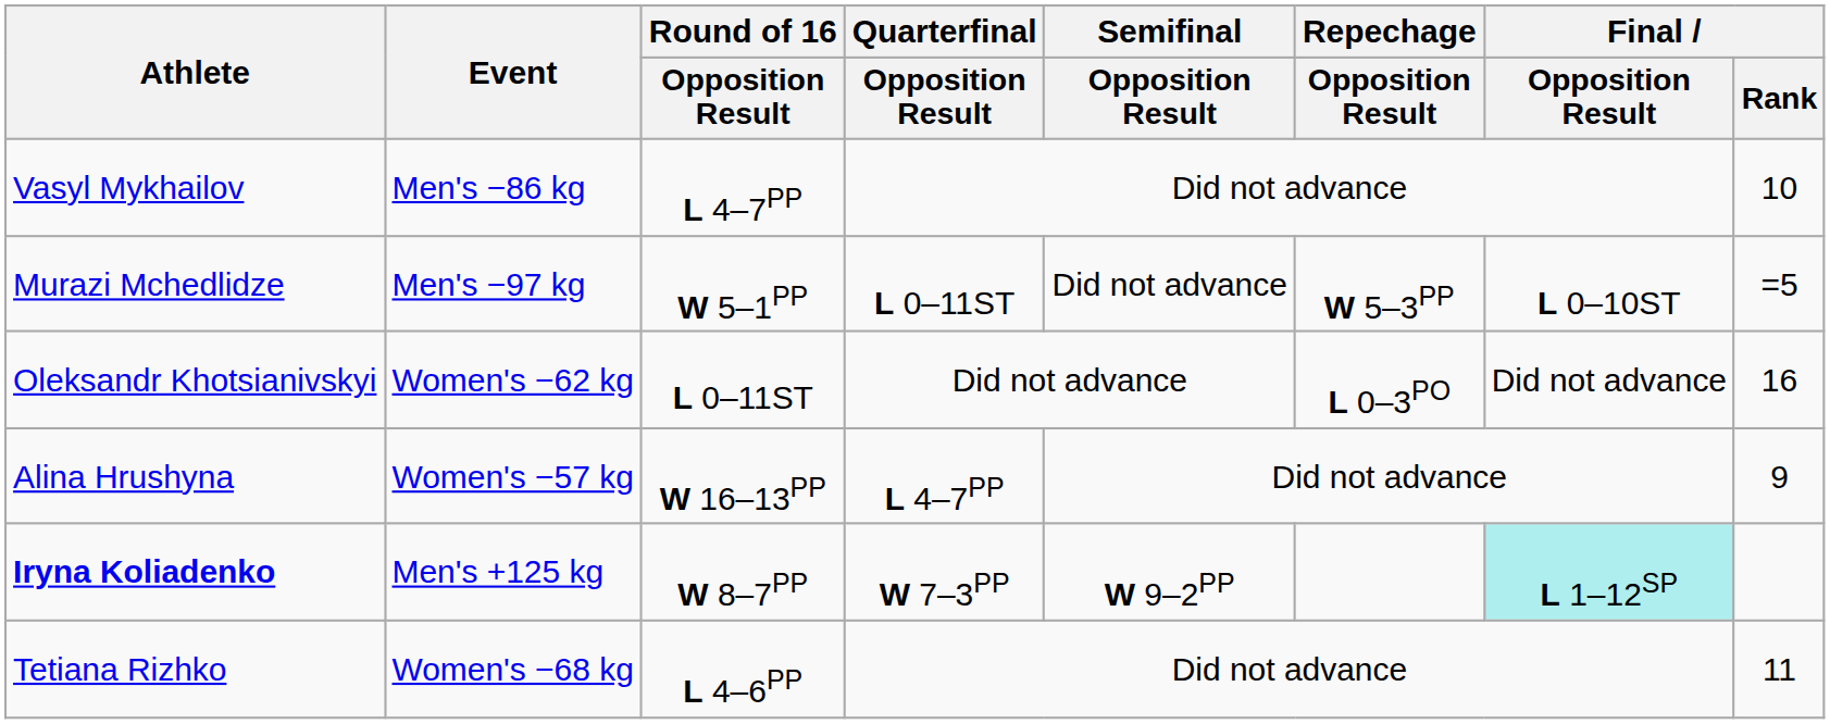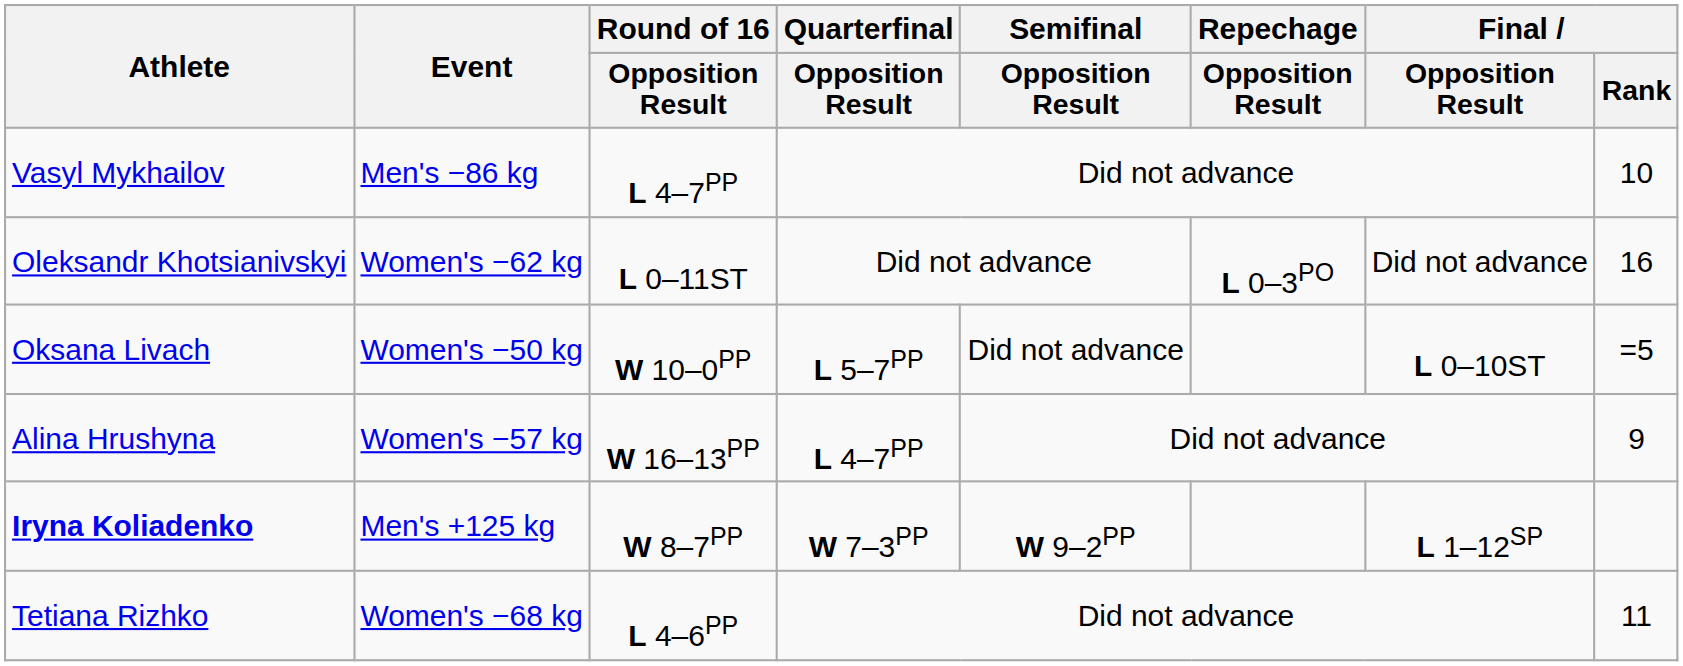 <table class="wikitable" style="font-size:90%">
 <tr>
 <th rowspan=2>Athlete</th>
 <th rowspan=2>Event</th>
 <th>Round of 16</th>
 <th>Quarterfinal</th>
 <th>Semifinal</th>
 <th>Repechage</th>
 <th colspan=2>Final / </th>
 </tr>
 <tr style="font-size: 95%">
 <th>Opposition<br>Result</th>
 <th>Opposition<br>Result</th>
 <th>Opposition<br>Result</th>
 <th>Opposition<br>Result</th>
 <th>Opposition<br>Result</th>
 <th>Rank</th>
 </tr>
 <tr align=center>
 <td align=left><a href='#'>Vasyl Mykhailov</a></td>
 <td align=left><a href='#'>Men's −86 kg</a></td>
 <td><br><strong>L</strong> 4–7<sup>PP</sup></td>
 <td colspan=4>Did not advance</td>
 <td>10</td>
 </tr>
 <tr align=center>
-<td align=left><a href='#'>Murazi Mchedlidze</a></td>
-<td align=left><a href='#'>Men's −97 kg</a></td>
-<td><br><strong>W</strong> 5–1<sup>PP</sup></td>
-<td><br><strong>L</strong> 0–11ST</td>
-<td>Did not advance</td>
-<td><br><strong>W</strong> 5–3<sup>PP</sup></td>
-<td><br><strong>L</strong> 0–10ST</td>
-<td>=5</td>
-</tr>
-<tr align=center>
 <td align=left><a href='#'>Oleksandr Khotsianivskyi</a></td>
 <td align=left><a href='#'>Women's −62 kg</a></td>
 <td><br><strong>L</strong> 0–11ST</td>
 <td colspan=2>Did not advance</td>
 <td><br><strong>L</strong> 0–3<sup>PO</sup></td>
 <td>Did not advance</td>
 <td>16</td>
+</tr>
+<tr align=center>
+<td align=left><a href='#'>Oksana Livach</a></td>
+<td align=left><a href='#'>Women's −50 kg</a></td>
+<td><br><strong>W</strong> 10–0<sup>PP</sup></td>
+<td><del></del><br><strong>L</strong> 5–7<sup>PP</sup></td>
+<td>Did not advance</td>
+<td></td>
+<td><br><strong>L</strong> 0–10ST</td>
+<td>=5</td>
 </tr>
 <tr align=center>
 <td align=left><a href='#'>Alina Hrushyna</a></td>
 <td align=left><a href='#'>Women's −57 kg</a></td>
 <td><br><strong>W</strong> 16–13<sup>PP</sup></td>
 <td><br><strong>L</strong> 4–7<sup>PP</sup></td>
 <td colspan=3>Did not advance</td>
 <td>9</td>
 </tr>
 <tr align=center>
 <td align=left><strong><a href='#'>Iryna Koliadenko</a></strong></td>
 <td align=left><a href='#'>Men's +125 kg</a></td>
 <td><br><strong>W</strong> 8–7<sup>PP</sup></td>
 <td><br><strong>W</strong> 7–3<sup>PP</sup></td>
 <td><br><strong>W</strong> 9–2<sup>PP</sup></td>
 <td></td>
-<td style="background: paleturquoise;"><br><strong>L</strong> 1–12<sup>SP</sup></td>
+<td><br><strong>L</strong> 1–12<sup>SP</sup></td>
 <td></td>
 </tr>
 <tr align=center>
 <td align=left><a href='#'>Tetiana Rizhko</a></td>
 <td align=left><a href='#'>Women's −68 kg</a></td>
 <td><br><strong>L</strong> 4–6<sup>PP</sup></td>
 <td colspan=4>Did not advance</td>
 <td>11</td>
 </tr>
 </table>
